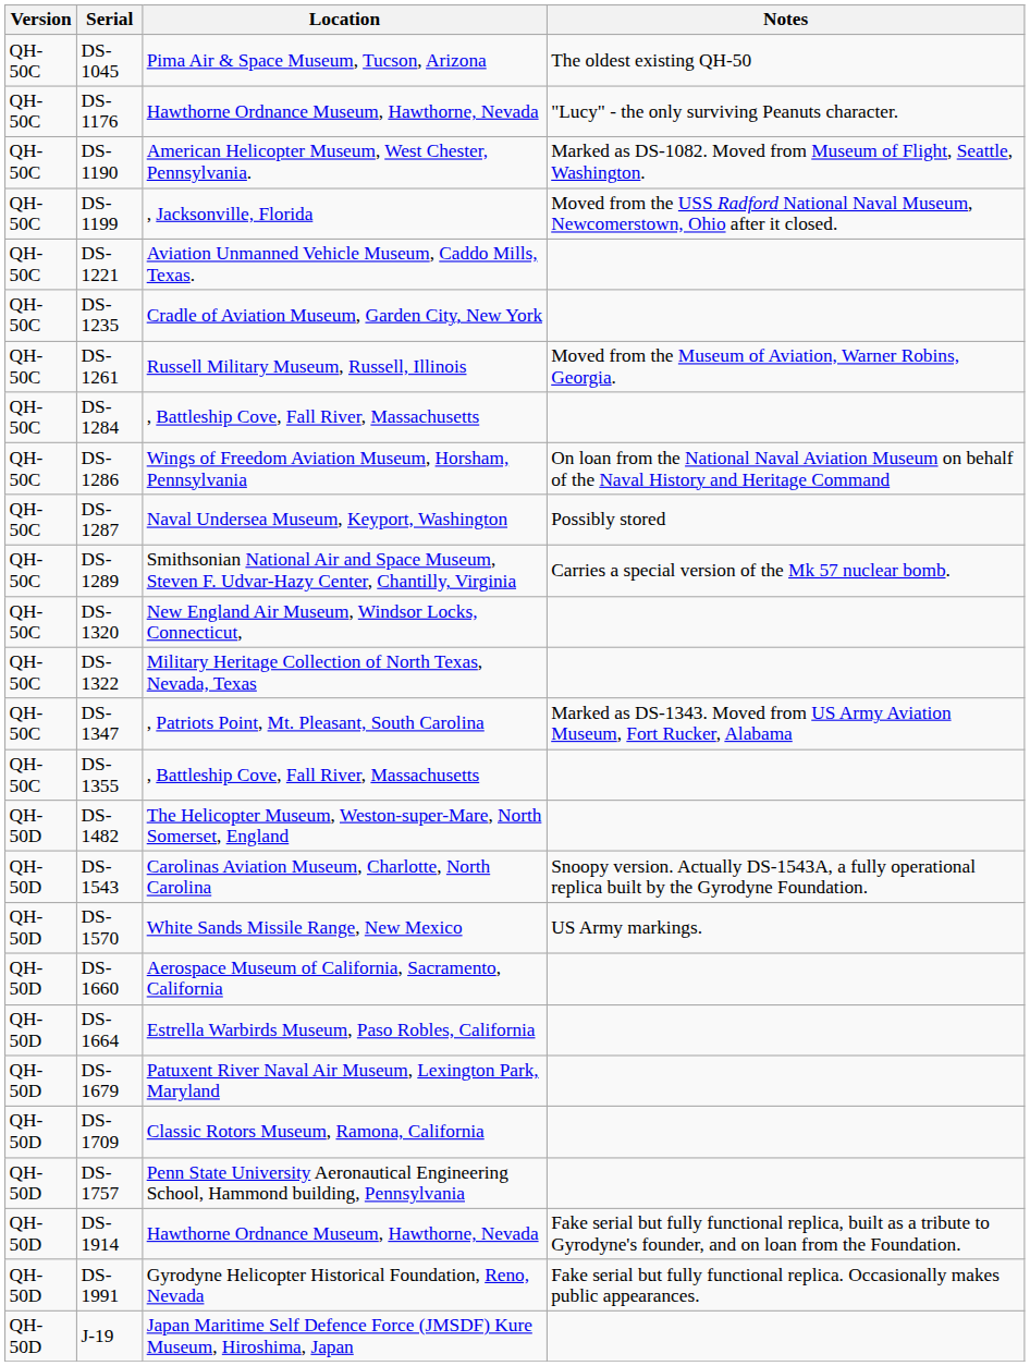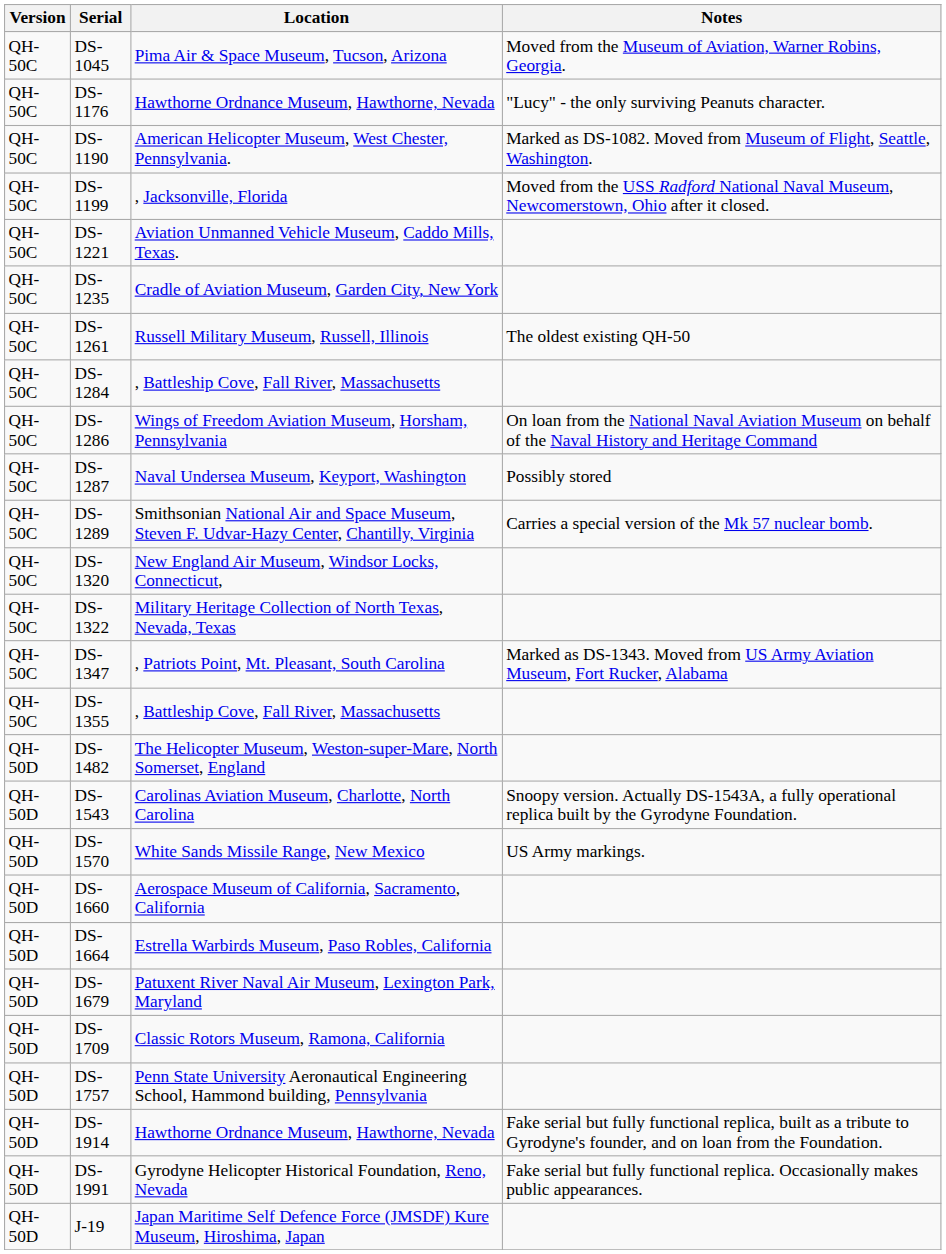 <table class="wikitable sortable">
 <tr>
 <th>Version</th>
 <th>Serial</th>
 <th>Location</th>
 <th>Notes</th>
 </tr>
 <tr>
 <td>QH-50C</td>
 <td>DS-1045</td>
 <td><a href='#'>Pima Air & Space Museum</a>, <a href='#'>Tucson</a>, <a href='#'>Arizona</a></td>
-<td>The oldest existing QH-50</td>
+<td>Moved from the <a href='#'>Museum of Aviation, Warner Robins, Georgia</a>.</td>
 </tr>
 <tr>
 <td>QH-50C</td>
 <td>DS-1176</td>
 <td><a href='#'>Hawthorne Ordnance Museum</a>, <a href='#'>Hawthorne, Nevada</a></td>
 <td>"Lucy" - the only surviving Peanuts character.</td>
 </tr>
 <tr>
 <td>QH-50C</td>
 <td>DS-1190</td>
 <td><a href='#'>American Helicopter Museum</a>, <a href='#'>West Chester, Pennsylvania</a>.</td>
 <td>Marked as DS‑1082. Moved from <a href='#'>Museum of Flight</a>, <a href='#'>Seattle</a>, <a href='#'>Washington</a>.</td>
 </tr>
 <tr>
 <td>QH-50C</td>
 <td>DS-1199</td>
 <td>, <a href='#'>Jacksonville, Florida</a></td>
 <td>Moved from the <a href='#'>USS <em>Radford</em> National Naval Museum</a>, <a href='#'>Newcomerstown, Ohio</a> after it closed.</td>
 </tr>
 <tr>
 <td>QH-50C</td>
 <td>DS-1221</td>
 <td><a href='#'>Aviation Unmanned Vehicle Museum</a>, <a href='#'>Caddo Mills, Texas</a>.</td>
 <td> </td>
 </tr>
 <tr>
 <td>QH-50C</td>
 <td>DS-1235</td>
 <td><a href='#'>Cradle of Aviation Museum</a>, <a href='#'>Garden City, New York</a></td>
 <td> </td>
 </tr>
 <tr>
 <td>QH-50C</td>
 <td>DS-1261</td>
 <td><a href='#'>Russell Military Museum</a>, <a href='#'>Russell, Illinois</a></td>
-<td>Moved from the <a href='#'>Museum of Aviation, Warner Robins, Georgia</a>.</td>
+<td>The oldest existing QH-50</td>
 </tr>
 <tr>
 <td>QH-50C</td>
 <td>DS-1284</td>
 <td>, <a href='#'>Battleship Cove</a>, <a href='#'>Fall River</a>, <a href='#'>Massachusetts</a></td>
 <td> </td>
 </tr>
 <tr>
 <td>QH-50C</td>
 <td>DS-1286</td>
 <td><a href='#'>Wings of Freedom Aviation Museum</a>, <a href='#'>Horsham, Pennsylvania</a></td>
 <td>On loan from the <a href='#'>National Naval Aviation Museum</a> on behalf of the <a href='#'>Naval History and Heritage Command</a></td>
 </tr>
 <tr>
 <td>QH-50C</td>
 <td>DS-1287</td>
 <td><a href='#'>Naval Undersea Museum</a>, <a href='#'>Keyport, Washington</a></td>
 <td>Possibly stored</td>
 </tr>
 <tr>
 <td>QH-50C</td>
 <td>DS-1289</td>
 <td>Smithsonian <a href='#'>National Air and Space Museum</a>, <a href='#'>Steven F. Udvar-Hazy Center</a>, <a href='#'>Chantilly, Virginia</a></td>
 <td>Carries a special version of the <a href='#'>Mk 57 nuclear bomb</a>.</td>
 </tr>
 <tr>
 <td>QH-50C</td>
 <td>DS-1320</td>
 <td><a href='#'>New England Air Museum</a>, <a href='#'>Windsor Locks, Connecticut</a>,</td>
 <td> </td>
 </tr>
 <tr>
 <td>QH-50C</td>
 <td>DS-1322</td>
 <td><a href='#'>Military Heritage Collection of North Texas</a>, <a href='#'>Nevada, Texas</a></td>
 <td> </td>
 </tr>
 <tr>
 <td>QH-50C</td>
 <td>DS-1347</td>
 <td>, <a href='#'>Patriots Point</a>, <a href='#'>Mt. Pleasant, South Carolina</a></td>
 <td>Marked as DS-1343. Moved from <a href='#'>US Army Aviation Museum</a>, <a href='#'>Fort Rucker</a>, <a href='#'>Alabama</a></td>
 </tr>
 <tr>
 <td>QH-50C</td>
 <td>DS-1355</td>
 <td>, <a href='#'>Battleship Cove</a>, <a href='#'>Fall River</a>, <a href='#'>Massachusetts</a></td>
 <td> </td>
 </tr>
 <tr>
 <td>QH-50D</td>
 <td>DS-1482</td>
 <td><a href='#'>The Helicopter Museum</a>, <a href='#'>Weston-super-Mare</a>, <a href='#'>North Somerset</a>, <a href='#'>England</a></td>
 <td></td>
 </tr>
 <tr>
 <td>QH-50D</td>
 <td>DS-1543</td>
 <td><a href='#'>Carolinas Aviation Museum</a>, <a href='#'>Charlotte</a>, <a href='#'>North Carolina</a></td>
 <td>Snoopy version. Actually DS-1543A, a fully operational replica built by the Gyrodyne Foundation.</td>
 </tr>
 <tr>
 <td>QH-50D</td>
 <td>DS-1570</td>
 <td><a href='#'>White Sands Missile Range</a>, <a href='#'>New Mexico</a></td>
 <td>US Army markings.</td>
 </tr>
 <tr>
 <td>QH-50D</td>
 <td>DS-1660</td>
 <td><a href='#'>Aerospace Museum of California</a>, <a href='#'>Sacramento</a>, <a href='#'>California</a></td>
 <td> </td>
 </tr>
 <tr>
 <td>QH-50D</td>
 <td>DS-1664</td>
 <td><a href='#'>Estrella Warbirds Museum</a>, <a href='#'>Paso Robles, California</a></td>
 <td> </td>
 </tr>
 <tr>
 <td>QH-50D</td>
 <td>DS-1679</td>
 <td><a href='#'>Patuxent River Naval Air Museum</a>, <a href='#'>Lexington Park, Maryland</a></td>
 <td> </td>
 </tr>
 <tr>
 <td>QH-50D</td>
 <td>DS-1709</td>
 <td><a href='#'>Classic Rotors Museum</a>, <a href='#'>Ramona, California</a></td>
 <td> </td>
 </tr>
 <tr>
 <td>QH-50D</td>
 <td>DS-1757</td>
 <td><a href='#'>Penn State University</a> Aeronautical Engineering School, Hammond building, <a href='#'>Pennsylvania</a></td>
 <td> </td>
 </tr>
 <tr>
 <td>QH-50D</td>
 <td>DS-1914</td>
 <td><a href='#'>Hawthorne Ordnance Museum</a>, <a href='#'>Hawthorne, Nevada</a></td>
 <td>Fake serial but fully functional replica, built as a tribute to Gyrodyne's founder, and on loan from the Foundation.</td>
 </tr>
 <tr>
 <td>QH-50D</td>
 <td>DS-1991</td>
 <td>Gyrodyne Helicopter Historical Foundation, <a href='#'>Reno, Nevada</a></td>
 <td>Fake serial but fully functional replica. Occasionally makes public appearances.</td>
 </tr>
 <tr>
 <td>QH-50D</td>
 <td>J-19</td>
 <td><a href='#'>Japan Maritime Self Defence Force (JMSDF) Kure Museum</a>, <a href='#'>Hiroshima</a>, <a href='#'>Japan</a></td>
 </tr>
 </table>
